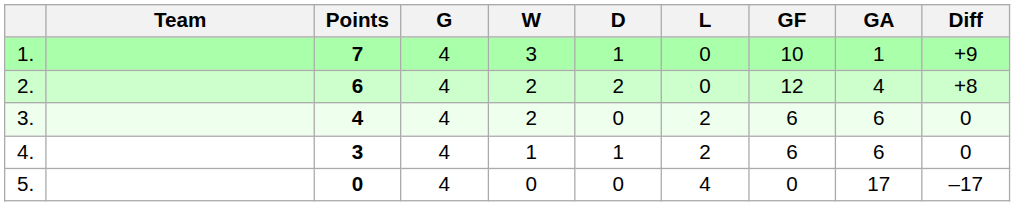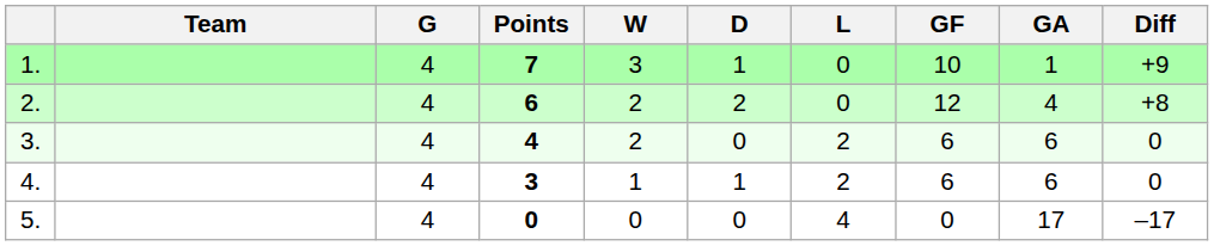 <table class=wikitable style="text-align:center">
 <tr bgcolor="#DCDCDC">
 <th width="25"></th>
 <th width="200">Team</th>
+<th width="60">G</th>
 <th width="60">Points</th>
-<th width="60">G</th>
 <th width="60">W</th>
 <th width="60">D</th>
 <th width="60">L</th>
 <th width="60">GF</th>
 <th width="60">GA</th>
 <th width="60">Diff</th>
 </tr>
 <tr bgcolor=#AAFFAA>
 <td>1.</td>
 <td align=left></td>
+<td>4</td>
 <td><strong>7</strong></td>
-<td>4</td>
 <td>3</td>
 <td>1</td>
 <td>0</td>
 <td>10</td>
 <td>1</td>
 <td>+9</td>
 </tr>
 <tr bgcolor=#CCFFCC>
 <td>2.</td>
 <td align=left></td>
+<td>4</td>
 <td><strong>6</strong></td>
-<td>4</td>
 <td>2</td>
 <td>2</td>
 <td>0</td>
 <td>12</td>
 <td>4</td>
 <td>+8</td>
 </tr>
 <tr bgcolor=#EEFFEE>
 <td>3.</td>
 <td align=left></td>
+<td>4</td>
 <td><strong>4</strong></td>
-<td>4</td>
 <td>2</td>
 <td>0</td>
 <td>2</td>
 <td>6</td>
 <td>6</td>
 <td>0</td>
 </tr>
 <tr bgcolor=#FFFFFF>
 <td>4.</td>
 <td align=left></td>
+<td>4</td>
 <td><strong>3</strong></td>
-<td>4</td>
 <td>1</td>
 <td>1</td>
 <td>2</td>
 <td>6</td>
 <td>6</td>
 <td>0</td>
 </tr>
 <tr bgcolor=#FFFFFF>
 <td>5.</td>
 <td align=left></td>
+<td>4</td>
 <td><strong>0</strong></td>
-<td>4</td>
 <td>0</td>
 <td>0</td>
 <td>4</td>
 <td>0</td>
 <td>17</td>
 <td>–17</td>
 </tr>
 </table>
